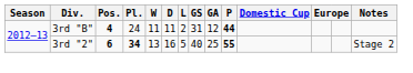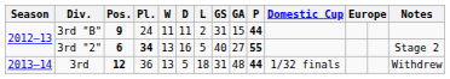 <table class="wikitable">
 <tr>
 <th>Season</th>
 <th>Div.</th>
 <th>Pos.</th>
 <th>Pl.</th>
 <th>W</th>
 <th>D</th>
 <th>L</th>
 <th>GS</th>
 <th>GA</th>
 <th>P</th>
 <th><a href='#'>Domestic Cup</a></th>
 <th colspan=2>Europe</th>
 <th>Notes</th>
 </tr>
 <tr>
 <td align=center rowspan="2"><a href='#'>2012–13</a></td>
 <td align=center>3rd "B"</td>
-<td align=center><strong>4</strong></td>
+<td align=center><strong>9</strong></td>
 <td align=center>24</td>
 <td align=center>11</td>
 <td align=center>11</td>
 <td align=center>2</td>
 <td align=center>31</td>
-<td align=center>12</td>
+<td align=center>15</td>
 <td align=center><strong>44</strong></td>
 <td align=center></td>
 <td align=center></td>
 <td align=center></td>
 <td align=center></td>
 </tr>
 <tr>
 <td align=center>3rd "2"</td>
 <td align=center><strong>6</strong></td>
 <td align=center><strong>34</strong></td>
 <td align=center>13</td>
 <td align=center>16</td>
 <td align=center>5</td>
 <td align=center>40</td>
-<td align=center>25</td>
+<td align=center>27</td>
 <td align=center><strong>55</strong></td>
 <td align=center></td>
 <td align=center></td>
 <td align=center></td>
 <td align=center>Stage 2</td>
 </tr>
+<tr>
+<td align=center><a href='#'>2013–14</a></td>
+<td align=center>3rd</td>
+<td align=center><strong>12</strong></td>
+<td align=center>36</td>
+<td align=center>13</td>
+<td align=center>5</td>
+<td align=center>18</td>
+<td align=center>31</td>
+<td align=center>48</td>
+<td align=center><strong>44</strong></td>
+<td align=center>1/32 finals</td>
+<td align=center></td>
+<td align=center></td>
+<td align=center>Withdrew</td>
+</tr>
 </table>
